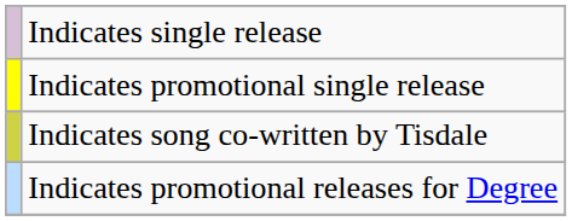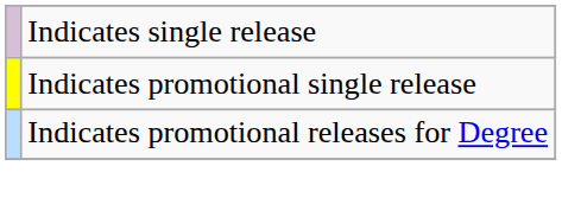 <table class="wikitable" style="font-size:90%;">
 <tr>
 <td style="background-color:#D8BFD8"></td>
 <td>Indicates single release</td>
 </tr>
 <tr>
 <td style="background-color:#ffff00"></td>
 <td>Indicates promotional single release</td>
 </tr>
 <tr>
-<td style="background-color:#ced343"></td>
-<td>Indicates song co-written by Tisdale</td>
-</tr>
-<tr>
 <td style="background-color:#bbddff"></td>
 <td>Indicates promotional releases for <a href='#'>Degree</a></td>
 </tr>
 <tr>
 </tr>
 </table>
